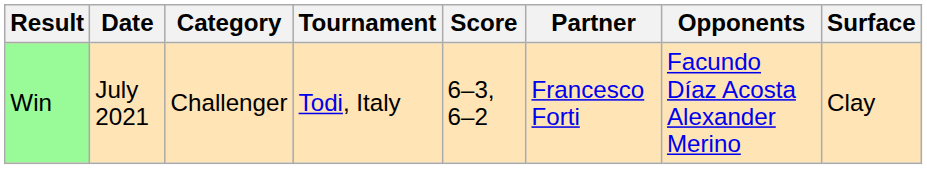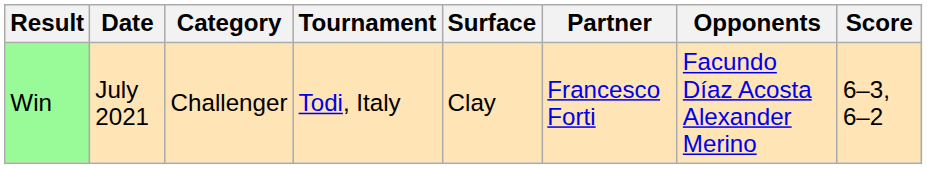 <table class=wikitable>
 <tr>
 <th>Result</th>
 <th>Date</th>
 <th>Category</th>
 <th>Tournament</th>
-<th>Score</th>
+<th>Surface</th>
 <th>Partner</th>
 <th>Opponents</th>
-<th>Surface</th>
+<th>Score</th>
 </tr>
 <tr bgcolor=moccasin>
 <td style="background:#98FB98">Win</td>
 <td>July 2021</td>
 <td>Challenger</td>
 <td><a href='#'>Todi</a>, Italy</td>
-<td>6–3, 6–2</td>
+<td>Clay</td>
 <td> <a href='#'>Francesco Forti</a></td>
 <td> <a href='#'>Facundo Díaz Acosta</a><br> <a href='#'>Alexander Merino</a></td>
-<td>Clay</td>
+<td>6–3, 6–2</td>
 </tr>
 </table>
